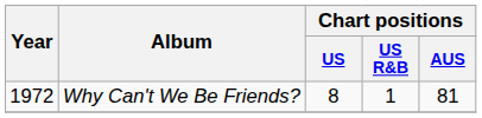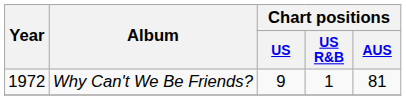 <table class="wikitable" style="text-align:center;">
 <tr>
 <th rowspan="2">Year</th>
 <th rowspan="2">Album</th>
 <th colspan="3">Chart positions</th>
 </tr>
 <tr style="font-size:smaller;">
 <th width="40"><a href='#'>US</a></th>
 <th width="40"><a href='#'>US<br>R&B</a></th>
 <th width="40"><a href='#'>AUS</a></th>
 </tr>
 <tr>
 <td rowspan="1">1972</td>
 <td align="left"><em>Why Can't We Be Friends?</em></td>
-<td>8</td>
+<td>9</td>
 <td>1</td>
 <td>81</td>
 </tr>
 <tr>
 </tr>
 </table>
